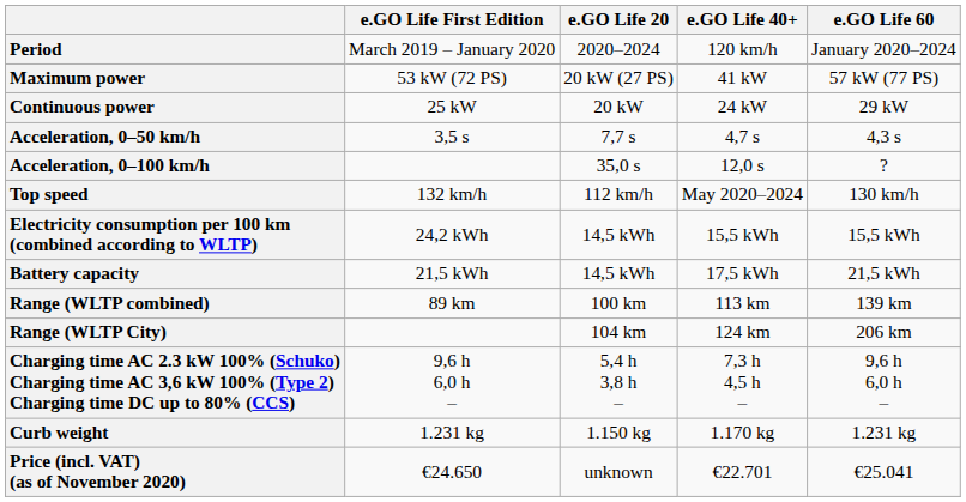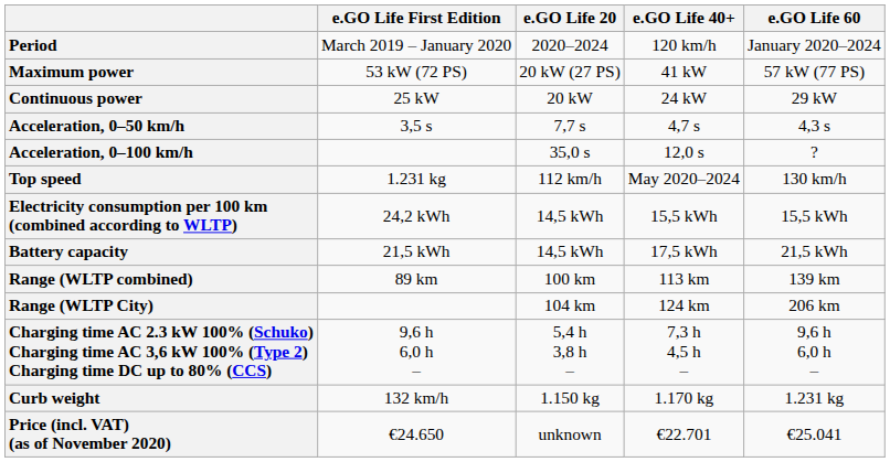 <table class="wikitable" style="text-align:center">
 <tr>
 <th></th>
 <th>e.GO Life First Edition</th>
 <th>e.GO Life 20</th>
 <th>e.GO Life 40+</th>
 <th>e.GO Life 60</th>
 </tr>
 <tr>
 <th style="text-align:left">Period</th>
 <td>March 2019 – January 2020</td>
 <td>2020–2024</td>
 <td>120 km/h</td>
 <td>January 2020–2024</td>
 </tr>
 <tr>
 <th style="text-align:left">Maximum power</th>
 <td>53 kW (72 PS)</td>
 <td>20 kW (27 PS)</td>
 <td>41 kW</td>
 <td>57 kW (77 PS)</td>
 </tr>
 <tr>
 <th style="text-align:left">Continuous power</th>
 <td>25 kW</td>
 <td>20 kW</td>
 <td>24 kW</td>
 <td>29 kW</td>
 </tr>
 <tr>
 <th style="text-align:left">Acceleration, 0–50 km/h</th>
 <td>3,5 s</td>
 <td>7,7 s</td>
 <td>4,7 s</td>
 <td>4,3 s</td>
 </tr>
 <tr>
 <th style="text-align:left">Acceleration, 0–100 km/h</th>
 <td></td>
 <td>35,0 s</td>
 <td>12,0 s</td>
 <td>?</td>
 </tr>
 <tr>
 <th style="text-align:left">Top speed</th>
-<td>132 km/h</td>
+<td>1.231 kg</td>
 <td>112 km/h</td>
 <td>May 2020–2024</td>
 <td>130 km/h</td>
 </tr>
 <tr>
 <th style="text-align:left">Electricity consumption per 100 km<br>(combined according to <a href='#'>WLTP</a>)</th>
 <td>24,2 kWh</td>
 <td>14,5 kWh</td>
 <td>15,5 kWh</td>
 <td>15,5 kWh</td>
 </tr>
 <tr>
 <th style="text-align:left">Battery capacity</th>
 <td>21,5 kWh</td>
 <td>14,5 kWh</td>
 <td>17,5 kWh</td>
 <td>21,5 kWh</td>
 </tr>
 <tr>
 <th style="text-align:left">Range (WLTP combined)</th>
 <td>89 km</td>
 <td>100 km</td>
 <td>113 km</td>
 <td>139 km</td>
 </tr>
 <tr>
 <th style="text-align:left">Range (WLTP City)</th>
 <td></td>
 <td>104 km</td>
 <td>124 km</td>
 <td>206 km</td>
 </tr>
 <tr>
 <th style="text-align:left">Charging time AC 2.3 kW 100% (<a href='#'>Schuko</a>)<br>Charging time AC 3,6 kW 100% (<a href='#'>Type 2</a>)<br>Charging time DC up to 80% (<a href='#'>CCS</a>)</th>
 <td>9,6 h<br>6,0 h<br>–</td>
 <td>5,4 h<br>3,8 h<br>–</td>
 <td>7,3 h<br>4,5 h<br>–</td>
 <td>9,6 h<br>6,0 h<br>–</td>
 </tr>
 <tr>
 <th style="text-align:left">Curb weight</th>
-<td>1.231 kg</td>
+<td>132 km/h</td>
 <td>1.150 kg</td>
 <td>1.170 kg</td>
 <td>1.231 kg</td>
 </tr>
 <tr>
 <th style="text-align:left">Price (incl. VAT)<br>(as of November 2020)</th>
 <td>€24.650</td>
 <td>unknown</td>
 <td>€22.701</td>
 <td>€25.041</td>
 </tr>
 </table>
